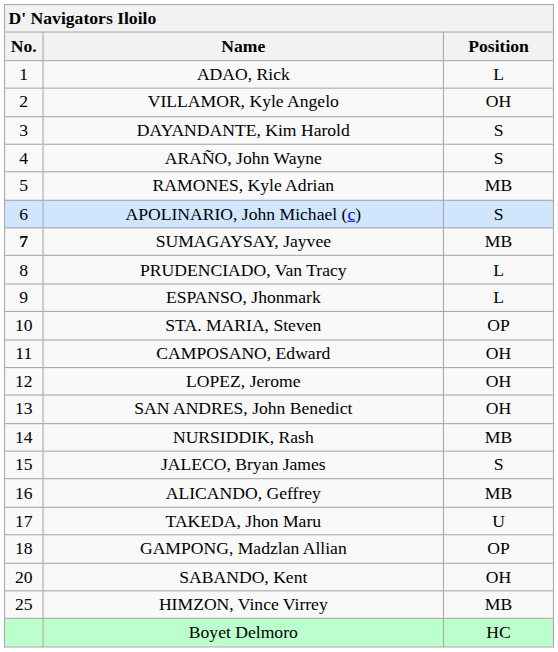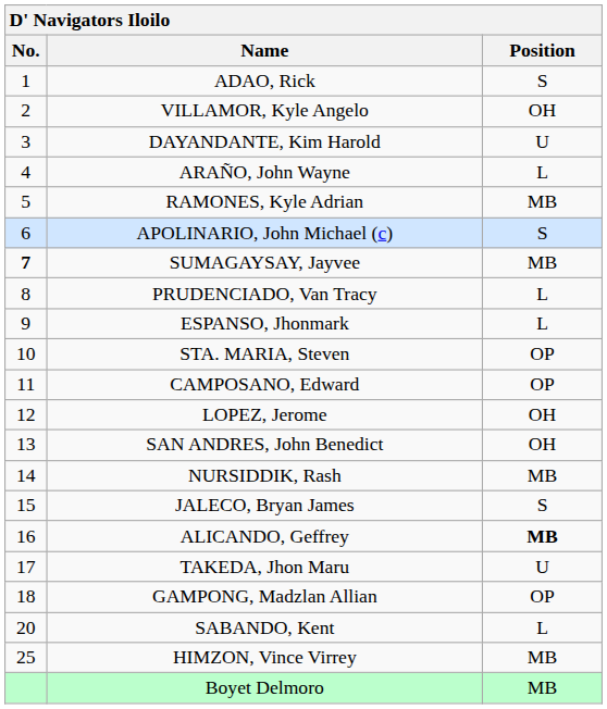 <table class='wikitable mw-collapsible mw-collapsed' style='text-align: center; width: 500px; border: none;'>
 <tr>
 <th style='text-align: left;' colspan=3>D' Navigators Iloilo</th>
 </tr>
 <tr>
 <th style="width:7%">No.</th>
 <th>Name</th>
 <th style="width:20%">Position</th>
 </tr>
 <tr>
 <td>1</td>
 <td>ADAO, Rick</td>
-<td>L</td>
+<td>S</td>
 </tr>
 <tr>
 <td>2</td>
 <td>VILLAMOR, Kyle Angelo</td>
 <td>OH</td>
 </tr>
 <tr>
 <td>3</td>
 <td>DAYANDANTE, Kim Harold</td>
-<td>S</td>
+<td>U</td>
 </tr>
 <tr>
 <td>4</td>
 <td>ARAÑO, John Wayne</td>
-<td>S</td>
+<td>L</td>
 </tr>
 <tr>
 <td>5</td>
 <td>RAMONES, Kyle Adrian</td>
 <td>MB</td>
 </tr>
 <tr bgcolor=#DOE6FF>
 <td>6</td>
 <td>APOLINARIO, John Michael (<a href='#'>c</a>)</td>
 <td>S</td>
 </tr>
 <tr>
 <td><strong>7</strong></td>
 <td>SUMAGAYSAY, Jayvee</td>
 <td>MB</td>
 </tr>
 <tr>
 <td>8</td>
 <td>PRUDENCIADO, Van Tracy</td>
 <td>L</td>
 </tr>
 <tr>
 <td>9</td>
 <td>ESPANSO, Jhonmark</td>
 <td>L</td>
 </tr>
 <tr>
 <td>10</td>
 <td>STA. MARIA, Steven</td>
 <td>OP</td>
 </tr>
 <tr>
 <td>11</td>
 <td>CAMPOSANO, Edward</td>
-<td>OH</td>
+<td>OP</td>
 </tr>
 <tr>
 <td>12</td>
 <td>LOPEZ, Jerome</td>
 <td>OH</td>
 </tr>
 <tr>
 <td>13</td>
 <td>SAN ANDRES, John Benedict</td>
 <td>OH</td>
 </tr>
 <tr>
 <td>14</td>
 <td>NURSIDDIK, Rash</td>
 <td>MB</td>
 </tr>
 <tr>
 <td>15</td>
 <td>JALECO, Bryan James</td>
 <td>S</td>
 </tr>
 <tr>
 <td>16</td>
 <td>ALICANDO, Geffrey</td>
-<td>MB</td>
+<td><strong>MB</strong></td>
 </tr>
 <tr>
 <td>17</td>
 <td>TAKEDA, Jhon Maru</td>
 <td>U</td>
 </tr>
 <tr>
 <td>18</td>
 <td>GAMPONG, Madzlan Allian</td>
 <td>OP</td>
 </tr>
 <tr>
 <td>20</td>
 <td>SABANDO, Kent</td>
-<td>OH</td>
+<td>L</td>
 </tr>
 <tr>
 <td>25</td>
 <td>HIMZON, Vince Virrey</td>
 <td>MB</td>
 </tr>
 <tr bgcolor=#BBFFCC>
 <td></td>
 <td>Boyet Delmoro</td>
-<td>HC</td>
+<td>MB</td>
 </tr>
 <tr>
 </tr>
 </table>
